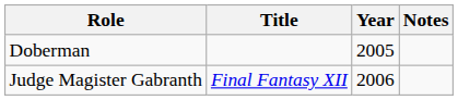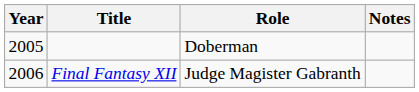 <table class="wikitable sortable">
 <tr>
+<th>Year</th>
+<th>Title</th>
 <th>Role</th>
-<th>Title</th>
-<th>Year</th>
 <th class="unsortable">Notes</th>
 </tr>
 <tr>
+<td>2005</td>
+<td><em></em></td>
 <td>Doberman</td>
-<td><em></em></td>
-<td>2005</td>
 <td></td>
 </tr>
 <tr>
+<td>2006</td>
+<td><em><a href='#'>Final Fantasy XII</a></em></td>
 <td>Judge Magister Gabranth</td>
-<td><em><a href='#'>Final Fantasy XII</a></em></td>
-<td>2006</td>
 <td></td>
 </tr>
 </table>
